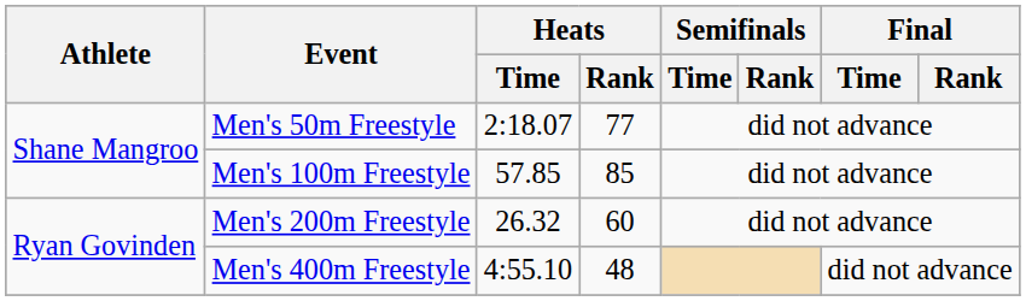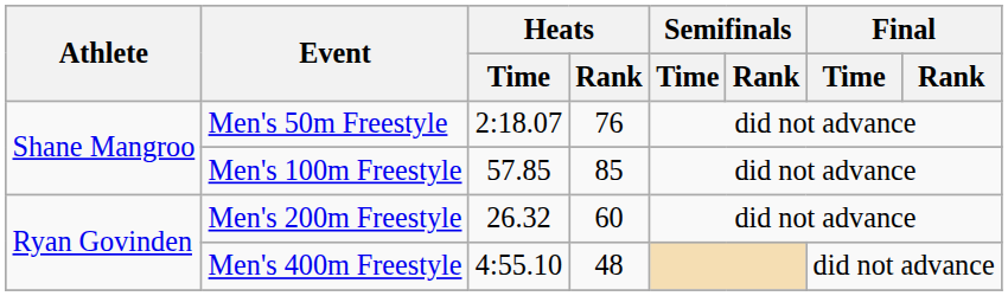 <table class=wikitable style="font-size:90%">
 <tr>
 <th rowspan="2">Athlete</th>
 <th rowspan="2">Event</th>
 <th colspan="2">Heats</th>
 <th colspan="2">Semifinals</th>
 <th colspan="2">Final</th>
 </tr>
 <tr>
 <th>Time</th>
 <th>Rank</th>
 <th>Time</th>
 <th>Rank</th>
 <th>Time</th>
 <th>Rank</th>
 </tr>
 <tr>
 <td rowspan="2"><a href='#'>Shane Mangroo</a></td>
 <td><a href='#'>Men's 50m Freestyle</a></td>
 <td align=center>2:18.07</td>
-<td align=center>77</td>
+<td align=center>76</td>
 <td align=center colspan=4>did not advance</td>
 </tr>
 <tr>
 <td><a href='#'>Men's 100m Freestyle</a></td>
 <td align=center>57.85</td>
 <td align=center>85</td>
 <td align=center colspan=4>did not advance</td>
 </tr>
 <tr>
 <td rowspan="2"><a href='#'>Ryan Govinden</a></td>
 <td><a href='#'>Men's 200m Freestyle</a></td>
 <td align=center>26.32</td>
 <td align=center>60</td>
 <td align=center colspan=4>did not advance</td>
 </tr>
 <tr>
 <td><a href='#'>Men's 400m Freestyle</a></td>
 <td align=center>4:55.10</td>
 <td align=center>48</td>
 <td colspan= 2 bgcolor="wheat"></td>
 <td align=center colspan=2>did not advance</td>
 </tr>
 </table>
